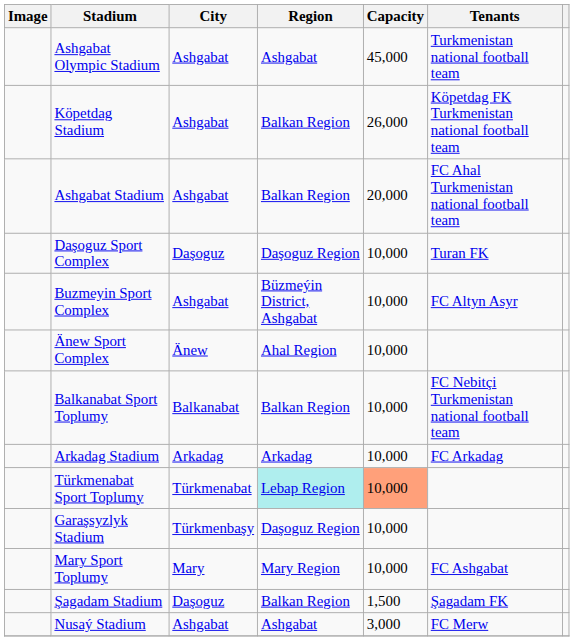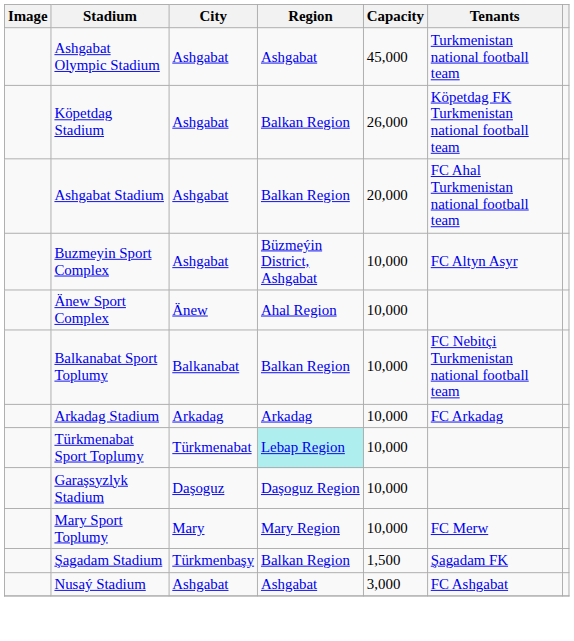 <table class="wikitable plainrowheaders sortable">
 <tr>
 <th scope="col">Image</th>
 <th scope="col">Stadium</th>
 <th scope="col">City</th>
 <th scope="col">Region</th>
 <th scope="col">Capacity</th>
 <th scope="col">Tenants</th>
 <th scope="col" class="unsortable"></th>
 </tr>
 <tr>
 <td></td>
 <td><a href='#'>Ashgabat Olympic Stadium</a></td>
 <td><a href='#'>Ashgabat </a></td>
 <td><a href='#'>Ashgabat </a></td>
 <td>45,000</td>
 <td><a href='#'>Turkmenistan national football team</a></td>
 <td></td>
 </tr>
 <tr>
 <td></td>
 <td><a href='#'>Köpetdag Stadium</a></td>
 <td><a href='#'>Ashgabat </a></td>
 <td><a href='#'>Balkan Region</a></td>
 <td>26,000</td>
 <td><a href='#'>Köpetdag FK</a> <br> <a href='#'>Turkmenistan national football team</a></td>
 <td></td>
 </tr>
 <tr>
 <td></td>
 <td><a href='#'>Ashgabat Stadium</a></td>
 <td><a href='#'>Ashgabat </a></td>
 <td><a href='#'>Balkan Region</a></td>
 <td>20,000</td>
 <td><a href='#'>FC Ahal</a> <br> <a href='#'>Turkmenistan national football team</a></td>
-<td></td>
-</tr>
-<tr>
-<td></td>
-<td><a href='#'>Daşoguz Sport Complex</a></td>
-<td><a href='#'>Daşoguz</a></td>
-<td><a href='#'>Daşoguz Region</a></td>
-<td>10,000</td>
-<td><a href='#'>Turan FK</a></td>
 <td></td>
 </tr>
 <tr>
 <td></td>
 <td><a href='#'>Buzmeyin Sport Complex</a></td>
 <td><a href='#'>Ashgabat</a></td>
 <td><a href='#'>Büzmeýin District, Ashgabat</a></td>
 <td>10,000</td>
 <td><a href='#'>FC Altyn Asyr</a></td>
 <td></td>
 </tr>
 <tr>
 <td></td>
 <td><a href='#'>Änew Sport Complex</a></td>
 <td><a href='#'>Änew</a></td>
 <td><a href='#'>Ahal Region</a></td>
 <td>10,000</td>
 <td></td>
 <td></td>
 </tr>
 <tr>
 <td></td>
 <td><a href='#'>Balkanabat Sport Toplumy</a></td>
 <td><a href='#'>Balkanabat </a></td>
 <td><a href='#'>Balkan Region</a></td>
 <td>10,000</td>
 <td><a href='#'>FC Nebitçi</a> <br> <a href='#'>Turkmenistan national football team</a></td>
 <td></td>
 </tr>
 <tr>
 <td></td>
 <td><a href='#'>Arkadag Stadium</a></td>
 <td><a href='#'>Arkadag</a></td>
 <td><a href='#'>Arkadag </a></td>
 <td>10,000</td>
 <td><a href='#'>FC Arkadag</a></td>
 <td></td>
 </tr>
 <tr>
 <td></td>
 <td><a href='#'>Türkmenabat Sport Toplumy</a></td>
 <td><a href='#'>Türkmenabat </a></td>
 <td style="background: paleturquoise;"><a href='#'>Lebap Region</a></td>
-<td style="background: lightsalmon;">10,000</td>
+<td>10,000</td>
 <td></td>
 <td></td>
 </tr>
 <tr>
 <td></td>
 <td><a href='#'>Garaşsyzlyk Stadium</a></td>
-<td><a href='#'>Türkmenbaşy</a></td>
+<td><a href='#'>Daşoguz</a></td>
 <td><a href='#'>Daşoguz Region</a></td>
 <td>10,000</td>
 <td></td>
 <td></td>
 </tr>
 <tr>
 <td></td>
 <td><a href='#'>Mary Sport Toplumy</a></td>
 <td><a href='#'>Mary</a></td>
 <td><a href='#'>Mary Region</a></td>
 <td>10,000</td>
-<td><a href='#'>FC Ashgabat</a></td>
+<td><a href='#'>FC Merw</a></td>
 <td></td>
 </tr>
 <tr>
 <td><br></td>
 <td><a href='#'>Şagadam Stadium</a></td>
-<td><a href='#'>Daşoguz</a></td>
+<td><a href='#'>Türkmenbaşy</a></td>
 <td><a href='#'>Balkan Region</a></td>
 <td>1,500</td>
 <td><a href='#'>Şagadam FK</a></td>
 <td></td>
 </tr>
 <tr>
 <td></td>
 <td><a href='#'>Nusaý Stadium</a></td>
 <td><a href='#'>Ashgabat</a></td>
 <td><a href='#'>Ashgabat</a></td>
 <td>3,000</td>
-<td><a href='#'>FC Merw</a></td>
+<td><a href='#'>FC Ashgabat</a></td>
 <td></td>
 </tr>
 <tr>
 </tr>
 </table>
